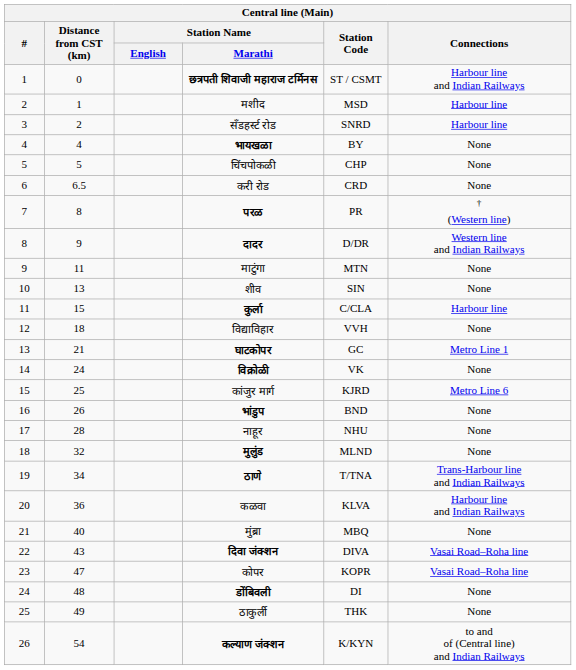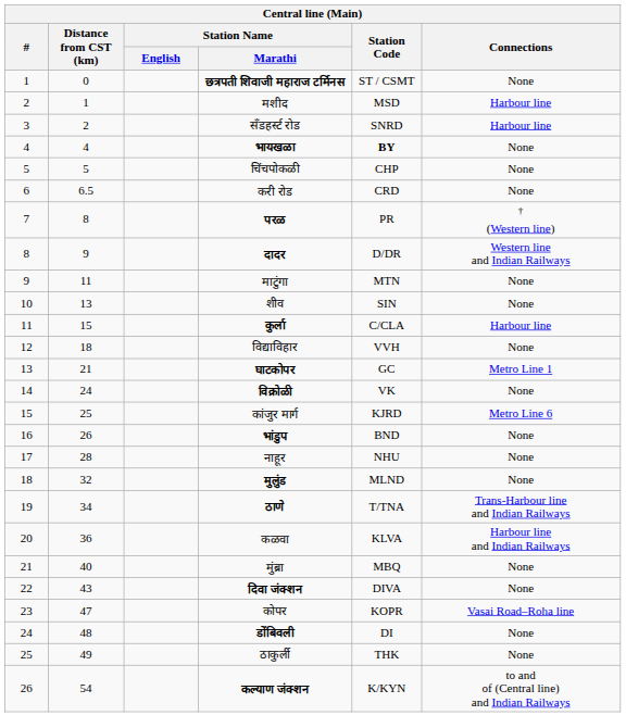 <table class="wikitable" style="text-align:center; width:65%;">
 <tr>
 <th colspan="6"><span><strong>Central line (Main)</strong></span></th>
 </tr>
 <tr>
 <th rowspan="2" style="width:1%;">#</th>
 <th rowspan="2" style="width:1%;">Distance from CST (km)</th>
 <th colspan="2" style="width:5%;">Station Name</th>
 <th rowspan="2" style="width:1%;">Station Code</th>
 <th rowspan="2" style="width:5%;">Connections</th>
 </tr>
 <tr>
 <th><a href='#'>English</a></th>
 <th><a href='#'>Marathi</a></th>
 </tr>
 <tr>
 <td>1</td>
 <td>0</td>
 <td><strong></strong></td>
 <td><strong>छत्रपती शिवाजी महाराज टर्मिनस</strong></td>
 <td>ST / CSMT</td>
-<td><a href='#'>Harbour line</a> <br> and <a href='#'>Indian Railways</a></td>
+<td>None</td>
 </tr>
 <tr>
 <td>2</td>
 <td>1</td>
 <td></td>
 <td>मशीद</td>
 <td>MSD</td>
 <td><a href='#'>Harbour line</a></td>
 </tr>
 <tr>
 <td>3</td>
 <td>2</td>
 <td></td>
 <td>सँडहर्स्ट रोड</td>
 <td>SNRD</td>
 <td><a href='#'>Harbour line</a></td>
 </tr>
 <tr>
 <td>4</td>
 <td>4</td>
 <td><strong></strong></td>
 <td><strong>भायखळा</strong></td>
-<td>BY</td>
+<td><strong>BY</strong></td>
 <td>None</td>
 </tr>
 <tr>
 <td>5</td>
 <td>5</td>
 <td></td>
 <td>चिंचपोकळी</td>
 <td>CHP</td>
 <td>None</td>
 </tr>
 <tr>
 <td>6</td>
 <td>6.5</td>
 <td></td>
 <td>करी रोड</td>
 <td>CRD</td>
 <td>None</td>
 </tr>
 <tr>
 <td>7</td>
 <td>8</td>
 <td><strong></strong></td>
 <td><strong>परळ</strong></td>
 <td>PR</td>
 <td><sup>†</sup> <br> (<a href='#'>Western line</a>)</td>
 </tr>
 <tr>
 <td>8</td>
 <td>9</td>
 <td><strong></strong></td>
 <td><strong>दादर</strong></td>
 <td>D/DR</td>
 <td><a href='#'>Western line</a> <br> and <a href='#'>Indian Railways</a></td>
 </tr>
 <tr>
 <td>9</td>
 <td>11</td>
 <td></td>
 <td>माटुंगा</td>
 <td>MTN</td>
 <td>None</td>
 </tr>
 <tr>
 <td>10</td>
 <td>13</td>
 <td></td>
 <td>शीव</td>
 <td>SIN</td>
 <td>None</td>
 </tr>
 <tr>
 <td>11</td>
 <td>15</td>
 <td><strong></strong></td>
 <td><strong>कुर्ला</strong></td>
 <td>C/CLA</td>
 <td><a href='#'>Harbour line</a></td>
 </tr>
 <tr>
 <td>12</td>
 <td>18</td>
 <td></td>
 <td>विद्याविहार</td>
 <td>VVH</td>
 <td>None</td>
 </tr>
 <tr>
 <td>13</td>
 <td>21</td>
 <td><strong></strong></td>
 <td><strong>घाटकोपर</strong></td>
 <td>GC</td>
 <td><a href='#'>Metro Line 1</a></td>
 </tr>
 <tr>
 <td>14</td>
 <td>24</td>
 <td><strong></strong></td>
 <td><strong>विक्रोळी</strong></td>
 <td>VK</td>
 <td>None</td>
 </tr>
 <tr>
 <td>15</td>
 <td>25</td>
 <td></td>
 <td>कांजुर मार्ग</td>
 <td>KJRD</td>
 <td><a href='#'>Metro Line 6</a></td>
 </tr>
 <tr>
 <td>16</td>
 <td>26</td>
 <td><strong></strong></td>
 <td><strong>भांडुप</strong></td>
 <td>BND</td>
 <td>None</td>
 </tr>
 <tr>
 <td>17</td>
 <td>28</td>
 <td></td>
 <td>नाहूर</td>
 <td>NHU</td>
 <td>None</td>
 </tr>
 <tr>
 <td>18</td>
 <td>32</td>
 <td><strong></strong></td>
 <td><strong>मुलुंड</strong></td>
 <td>MLND</td>
 <td>None</td>
 </tr>
 <tr>
 <td>19</td>
 <td>34</td>
 <td><strong></strong></td>
 <td><strong>ठाणे</strong></td>
 <td>T/TNA</td>
 <td><a href='#'>Trans-Harbour line</a> <br> and <a href='#'>Indian Railways</a></td>
 </tr>
 <tr>
 <td>20</td>
 <td>36</td>
 <td></td>
 <td>कळवा</td>
 <td>KLVA</td>
 <td><a href='#'>Harbour line</a> <br> and <a href='#'>Indian Railways</a></td>
 </tr>
 <tr>
 <td>21</td>
 <td>40</td>
 <td></td>
 <td>मुंब्रा</td>
 <td>MBQ</td>
 <td>None</td>
 </tr>
 <tr>
 <td>22</td>
 <td>43</td>
 <td><strong></strong></td>
 <td><strong>दिवा जंक्शन</strong></td>
 <td>DIVA</td>
-<td><a href='#'>Vasai Road–Roha line</a></td>
+<td>None</td>
 </tr>
 <tr>
 <td>23</td>
 <td>47</td>
 <td></td>
 <td>कोपर</td>
 <td>KOPR</td>
 <td><a href='#'>Vasai Road–Roha line</a></td>
 </tr>
 <tr>
 <td>24</td>
 <td>48</td>
 <td><strong></strong></td>
 <td><strong>डोंबिवली</strong></td>
 <td>DI</td>
 <td>None</td>
 </tr>
 <tr>
 <td>25</td>
 <td>49</td>
 <td></td>
 <td>ठाकुर्ली</td>
 <td>THK</td>
 <td>None</td>
 </tr>
 <tr>
 <td>26</td>
 <td>54</td>
 <td><strong></strong></td>
 <td><strong>कल्याण जंक्शन</strong></td>
 <td>K/KYN</td>
 <td>to  and  <br> of (Central line) <br> and <a href='#'>Indian Railways</a></td>
 </tr>
 </table>
